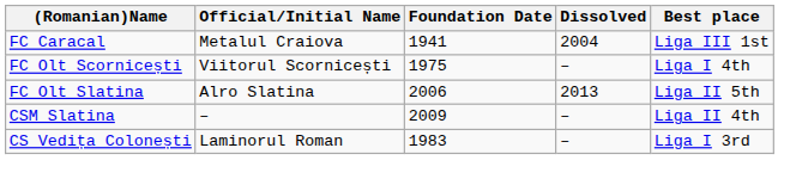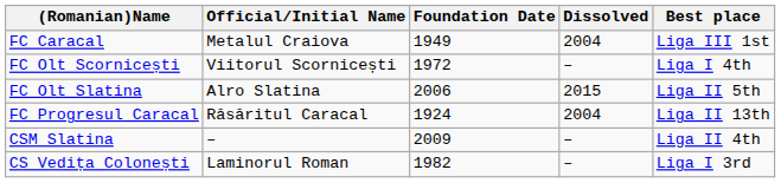 <table class="wikitable sortable mw-collapsible" style=" font-size: 87%;">
 <tr>
 <th>(Romanian)Name</th>
 <th>Official/Initial Name</th>
 <th>Foundation Date</th>
 <th>Dissolved</th>
 <th>Best place</th>
 </tr>
 <tr>
 <td><a href='#'>FC Caracal</a></td>
 <td>Metalul Craiova</td>
-<td>1941</td>
+<td>1949</td>
 <td>2004</td>
 <td><a href='#'>Liga III</a> 1st</td>
 </tr>
 <tr>
 <td><a href='#'>FC Olt Scornicești</a></td>
 <td>Viitorul Scornicești</td>
-<td>1975</td>
+<td>1972</td>
 <td>–</td>
 <td><a href='#'>Liga I</a> 4th</td>
 </tr>
 <tr>
 <td><a href='#'>FC Olt Slatina</a></td>
 <td>Alro Slatina</td>
 <td>2006</td>
-<td>2013</td>
+<td>2015</td>
 <td><a href='#'>Liga II</a> 5th</td>
+</tr>
+<tr>
+<td><a href='#'>FC Progresul Caracal</a></td>
+<td>Răsăritul Caracal</td>
+<td>1924</td>
+<td>2004</td>
+<td><a href='#'>Liga II</a> 13th</td>
 </tr>
 <tr>
 <td><a href='#'>CSM Slatina</a></td>
 <td>–</td>
 <td>2009</td>
 <td>–</td>
 <td><a href='#'>Liga II</a> 4th</td>
 </tr>
 <tr>
 <td><a href='#'>CS Vedița Colonești</a></td>
 <td>Laminorul Roman</td>
-<td>1983</td>
+<td>1982</td>
 <td>–</td>
 <td><a href='#'>Liga I</a> 3rd</td>
 </tr>
 </table>
